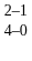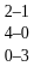 <table cellspacing=1 width=70%>
 <tr>
 <th width=25%></th>
 <th width=30%></th>
 <th width=15%></th>
 <th width=30%></th>
 </tr>
 <tr>
 <td></td>
 <td align=right></td>
 <td align=center>2–1</td>
 <td></td>
 </tr>
 <tr>
 <td></td>
 <td align=right></td>
 <td align=center>4–0</td>
 <td></td>
 </tr>
+<tr>
+<td></td>
+<td align=right></td>
+<td align=center>0–3</td>
+<td></td>
+</tr>
 </table>
